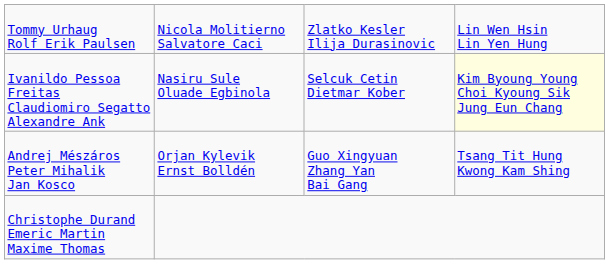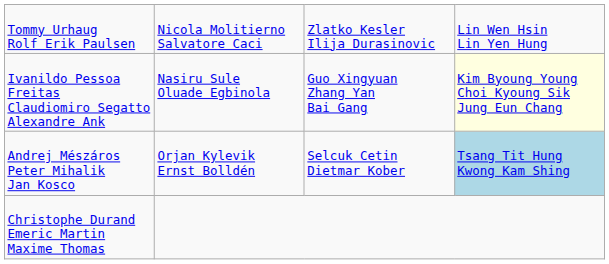 <table class="wikitable">
 <tr>
 <td style="vertical-align:top; width:150px"><br><a href='#'>Tommy Urhaug</a><br><a href='#'>Rolf Erik Paulsen</a></td>
 <td style="vertical-align:top; width:150px"><br><a href='#'>Nicola Molitierno</a><br><a href='#'>Salvatore Caci</a></td>
 <td style="vertical-align:top; width:150px"><br><a href='#'>Zlatko Kesler</a><br><a href='#'>Ilija Durasinovic</a></td>
 <td style="vertical-align:top; width:150px"><br><a href='#'>Lin Wen Hsin</a><br><a href='#'>Lin Yen Hung</a></td>
 </tr>
 <tr>
 <td style="vertical-align:top; width:150px"><br><a href='#'>Ivanildo Pessoa Freitas</a><br><a href='#'>Claudiomiro Segatto</a><br><a href='#'>Alexandre Ank</a></td>
 <td style="vertical-align:top; width:150px"><br><a href='#'>Nasiru Sule</a><br><a href='#'>Oluade Egbinola</a></td>
-<td style="vertical-align:top; width:150px"><br><a href='#'>Selcuk Cetin</a><br><a href='#'>Dietmar Kober</a></td>
+<td style="vertical-align:top; width:150px"><br><a href='#'>Guo Xingyuan</a><br><a href='#'>Zhang Yan</a><br><a href='#'>Bai Gang</a></td>
 <td style="background: lightyellow; vertical-align:top; width:150px"><br><a href='#'>Kim Byoung Young</a><br><a href='#'>Choi Kyoung Sik</a><br><a href='#'>Jung Eun Chang</a></td>
 </tr>
 <tr>
 <td style="vertical-align:top; width:150px"><br><a href='#'>Andrej Mészáros</a><br><a href='#'>Peter Mihalik</a><br><a href='#'>Jan Kosco</a></td>
 <td style="vertical-align:top; width:150px"><br><a href='#'>Orjan Kylevik</a><br><a href='#'>Ernst Bolldén</a></td>
-<td style="vertical-align:top; width:150px"><br><a href='#'>Guo Xingyuan</a><br><a href='#'>Zhang Yan</a><br><a href='#'>Bai Gang</a></td>
-<td style="vertical-align:top; width:150px"><br><a href='#'>Tsang Tit Hung</a><br><a href='#'>Kwong Kam Shing</a></td>
+<td style="vertical-align:top; width:150px"><br><a href='#'>Selcuk Cetin</a><br><a href='#'>Dietmar Kober</a></td>
+<td style="background: lightblue; vertical-align:top; width:150px"><br><a href='#'>Tsang Tit Hung</a><br><a href='#'>Kwong Kam Shing</a></td>
 </tr>
 <tr>
 <td style="vertical-align:top; width:150px"><br><a href='#'>Christophe Durand</a><br><a href='#'>Emeric Martin</a><br><a href='#'>Maxime Thomas</a></td>
 </tr>
 </table>
